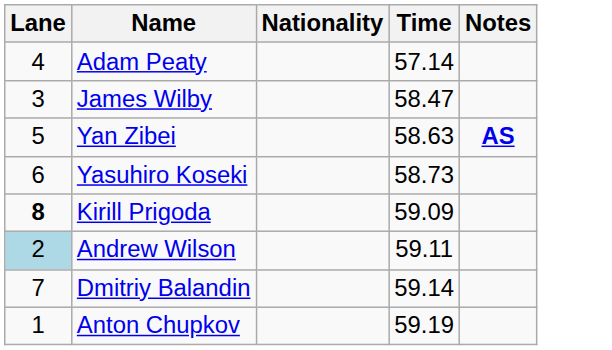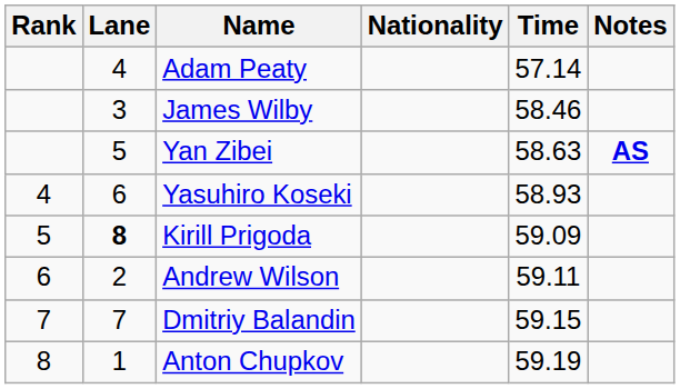 <table class="wikitable sortable" style="text-align:center">
 <tr>
+<th>Rank</th>
 <th>Lane</th>
 <th>Name</th>
 <th>Nationality</th>
 <th>Time</th>
 <th>Notes</th>
 </tr>
 <tr>
+<td></td>
 <td>4</td>
 <td align=left><a href='#'>Adam Peaty</a></td>
 <td align=left></td>
 <td>57.14</td>
 <td></td>
 </tr>
 <tr>
+<td></td>
 <td>3</td>
 <td align=left><a href='#'>James Wilby</a></td>
 <td align=left></td>
-<td>58.47</td>
+<td>58.46</td>
 <td></td>
 </tr>
 <tr>
+<td></td>
 <td>5</td>
 <td align=left><a href='#'>Yan Zibei</a></td>
 <td align=left></td>
 <td>58.63</td>
 <td><strong><a href='#'>AS</a></strong></td>
 </tr>
 <tr>
+<td>4</td>
 <td>6</td>
 <td align=left><a href='#'>Yasuhiro Koseki</a></td>
 <td align=left></td>
-<td>58.73</td>
+<td>58.93</td>
 <td></td>
 </tr>
 <tr>
+<td>5</td>
 <td><strong>8</strong></td>
 <td align=left><a href='#'>Kirill Prigoda</a></td>
 <td align=left></td>
 <td>59.09</td>
 <td></td>
 </tr>
 <tr>
-<td style="background: lightblue;">2</td>
+<td>6</td>
+<td>2</td>
 <td align=left><a href='#'>Andrew Wilson</a></td>
 <td align=left></td>
 <td>59.11</td>
 <td></td>
 </tr>
 <tr>
 <td>7</td>
+<td>7</td>
 <td align=left><a href='#'>Dmitriy Balandin</a></td>
 <td align=left></td>
-<td>59.14</td>
+<td>59.15</td>
 <td></td>
 </tr>
 <tr>
+<td>8</td>
 <td>1</td>
 <td align=left><a href='#'>Anton Chupkov</a></td>
 <td align=left></td>
 <td>59.19</td>
 <td></td>
 </tr>
 </table>
